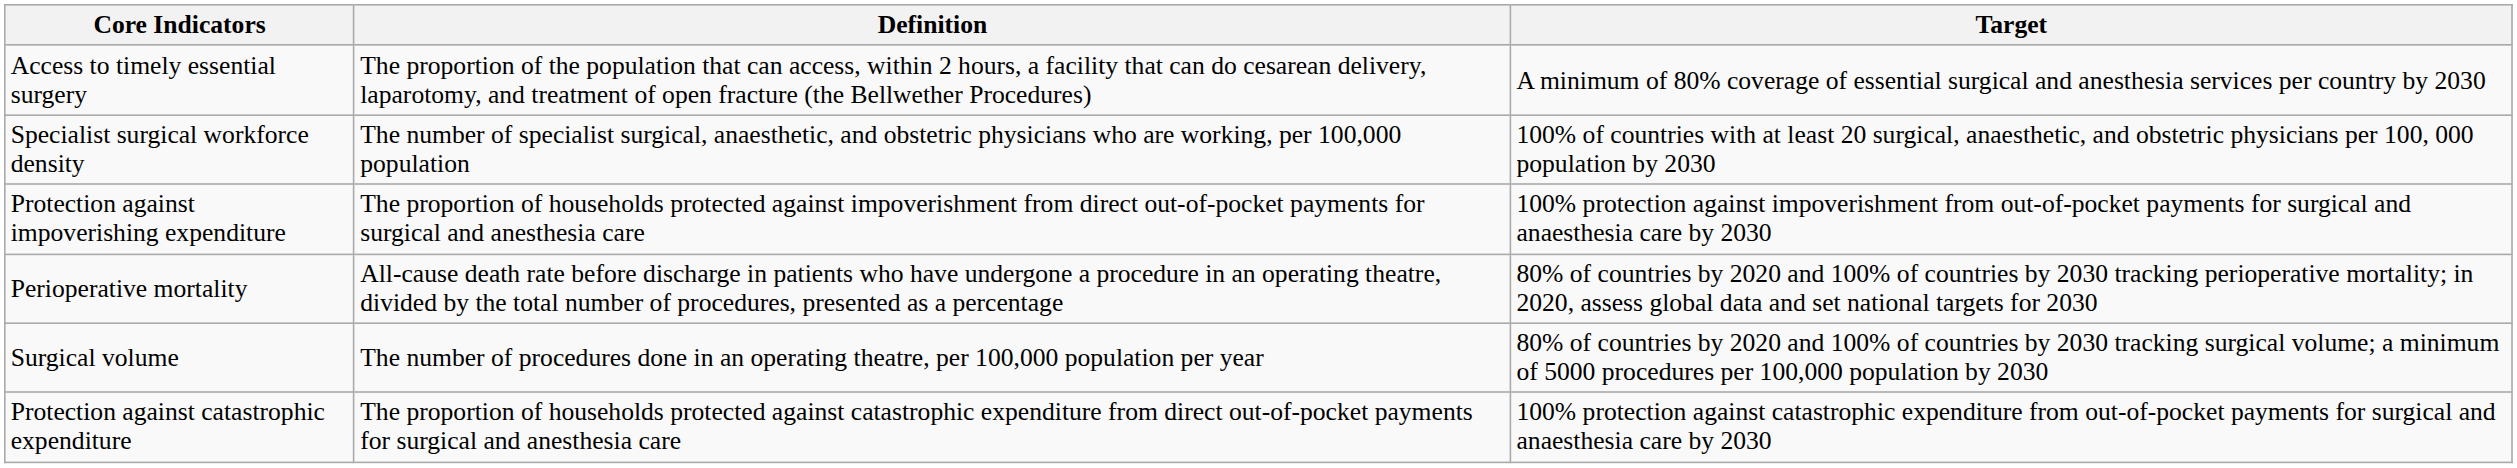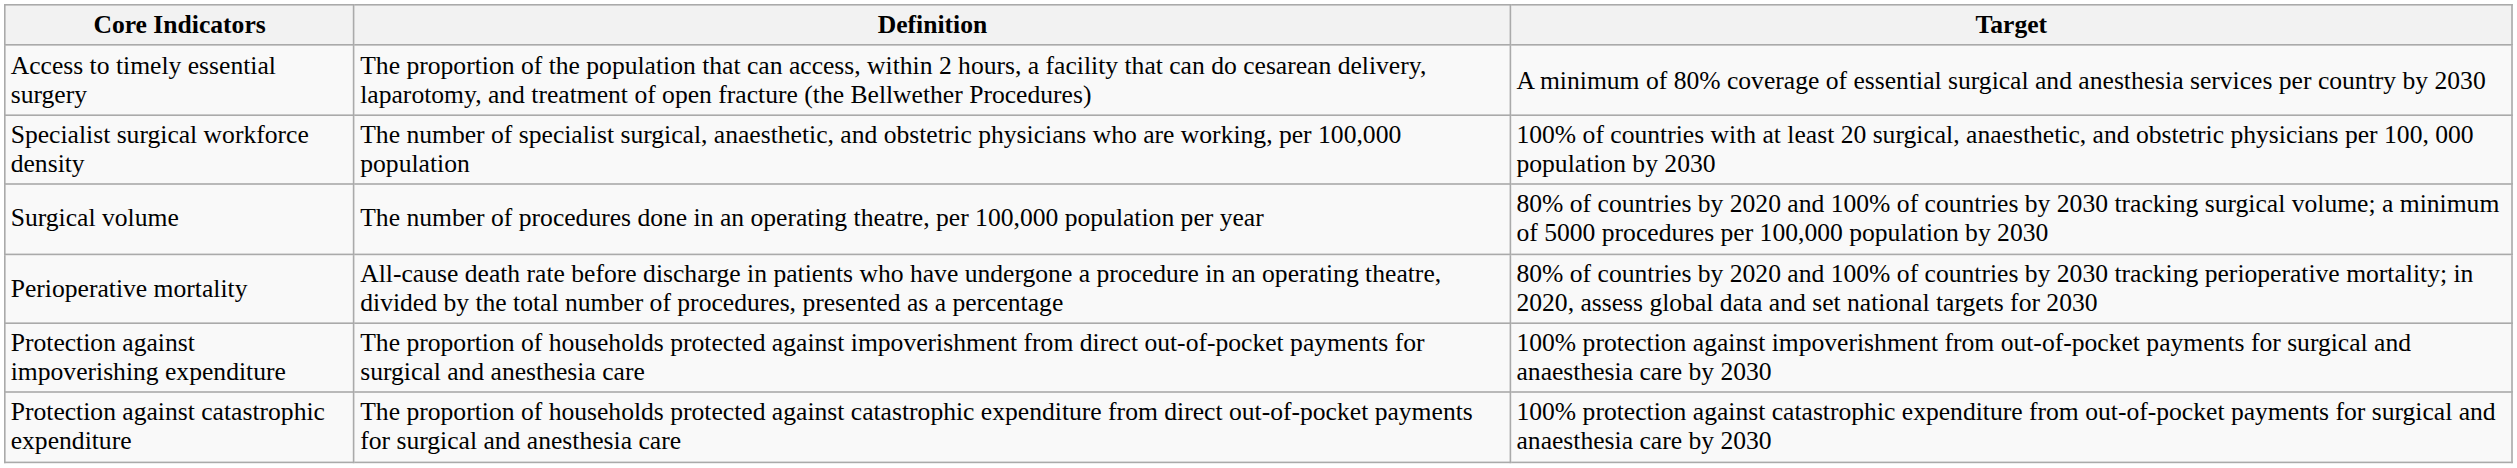 <table class="wikitable">
 <tr>
 <th>Core Indicators</th>
 <th>Definition</th>
 <th>Target</th>
 </tr>
 <tr>
 <td>Access to timely essential surgery</td>
 <td>The proportion of the population that can access, within 2 hours, a facility that can do cesarean delivery, laparotomy, and treatment of open fracture (the Bellwether Procedures)</td>
 <td>A minimum of 80% coverage of essential surgical and anesthesia services per country by 2030</td>
 </tr>
 <tr>
 <td>Specialist surgical workforce density</td>
 <td>The number of specialist surgical, anaesthetic, and obstetric physicians who are working, per 100,000 population</td>
 <td>100% of countries with at least 20 surgical, anaesthetic, and obstetric physicians per 100, 000 population by 2030</td>
 </tr>
 <tr>
-<td>Protection against impoverishing expenditure</td>
-<td>The proportion of households protected against impoverishment from direct out-of-pocket payments for surgical and anesthesia care</td>
-<td>100% protection against impoverishment from out-of-pocket payments for surgical and anaesthesia care by 2030</td>
+<td>Surgical volume</td>
+<td>The number of procedures done in an operating theatre, per 100,000 population per year</td>
+<td>80% of countries by 2020 and 100% of countries by 2030 tracking surgical volume; a minimum of 5000 procedures per 100,000 population by 2030</td>
 </tr>
 <tr>
 <td>Perioperative mortality</td>
 <td>All-cause death rate before discharge in patients who have undergone a procedure in an operating theatre, divided by the total number of procedures, presented as a percentage</td>
 <td>80% of countries by 2020 and 100% of countries by 2030 tracking perioperative mortality; in 2020, assess global data and set national targets for 2030</td>
 </tr>
 <tr>
-<td>Surgical volume</td>
-<td>The number of procedures done in an operating theatre, per 100,000 population per year</td>
-<td>80% of countries by 2020 and 100% of countries by 2030 tracking surgical volume; a minimum of 5000 procedures per 100,000 population by 2030</td>
+<td>Protection against impoverishing expenditure</td>
+<td>The proportion of households protected against impoverishment from direct out-of-pocket payments for surgical and anesthesia care</td>
+<td>100% protection against impoverishment from out-of-pocket payments for surgical and anaesthesia care by 2030</td>
 </tr>
 <tr>
 <td>Protection against catastrophic expenditure</td>
 <td>The proportion of households protected against catastrophic expenditure from direct out-of-pocket payments for surgical and anesthesia care</td>
 <td>100% protection against catastrophic expenditure from out-of-pocket payments for surgical and anaesthesia care by 2030</td>
 </tr>
 </table>
